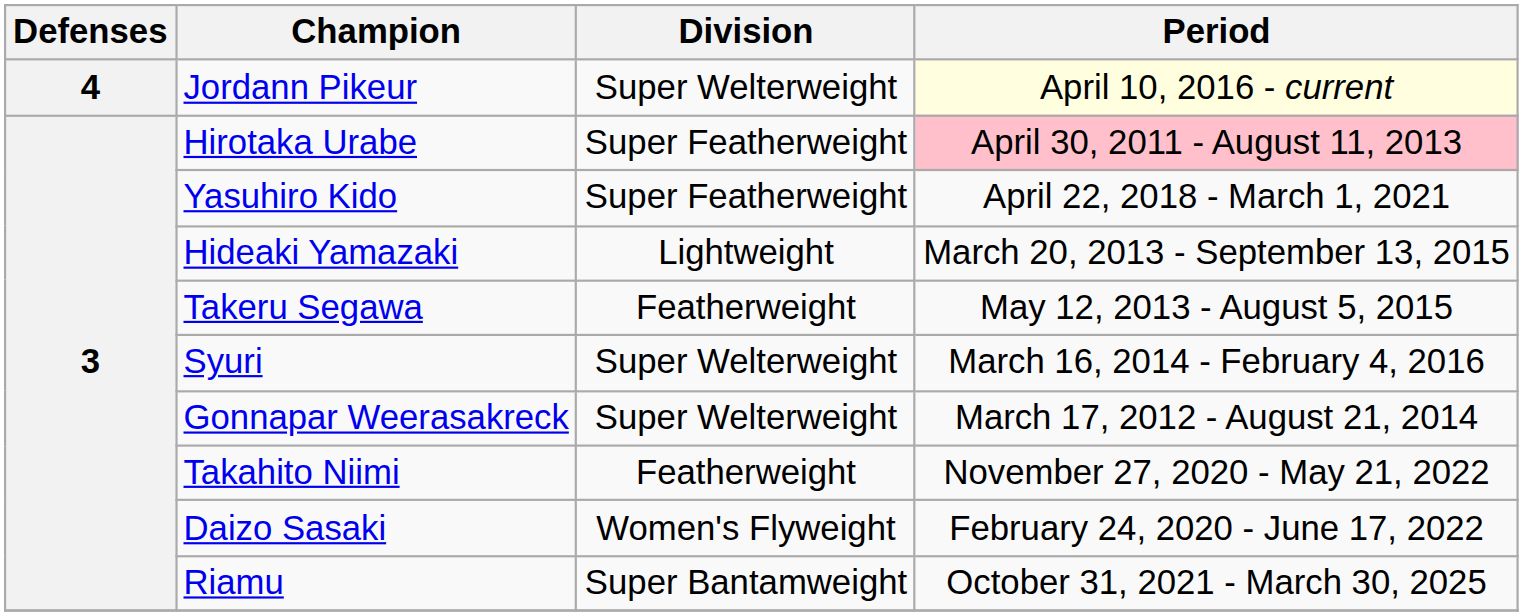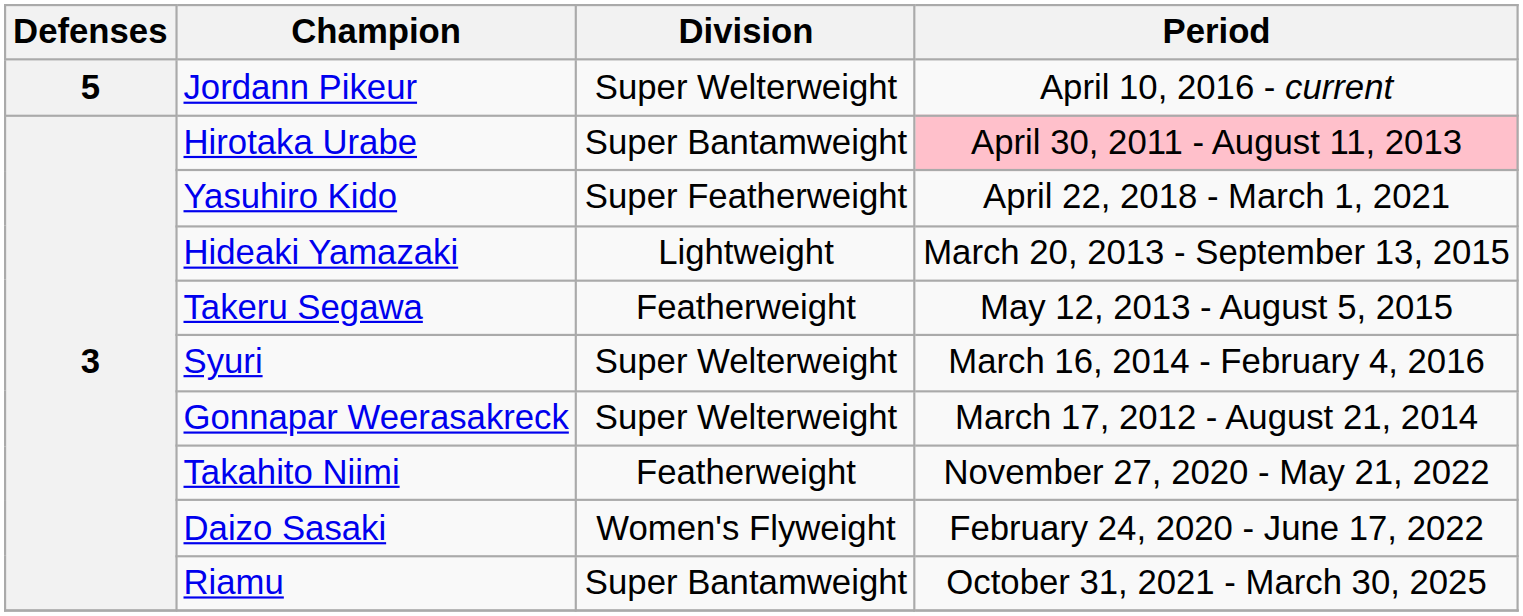 <table class="wikitable">
 <tr>
 <th>Defenses</th>
 <th>Champion</th>
 <th>Division</th>
 <th>Period</th>
 </tr>
 <tr>
-<th rowspan=1>4</th>
+<th rowspan=1>5</th>
 <td> <a href='#'>Jordann Pikeur</a></td>
 <td align=center>Super Welterweight</td>
-<td align=center style="background: lightyellow;">April 10, 2016 - <em>current</em></td>
+<td align=center>April 10, 2016 - <em>current</em></td>
 </tr>
 <tr>
 <th rowspan=9>3</th>
 <td> <a href='#'>Hirotaka Urabe</a></td>
-<td align=center>Super Featherweight</td>
+<td align=center>Super Bantamweight</td>
 <td align=center style="background: pink;">April 30, 2011 - August 11, 2013</td>
 </tr>
 <tr>
 <td> <a href='#'>Yasuhiro Kido</a></td>
 <td align=center>Super Featherweight</td>
 <td align=center>April 22, 2018 - March 1, 2021</td>
 </tr>
 <tr>
 <td> <a href='#'>Hideaki Yamazaki</a></td>
 <td align=center>Lightweight</td>
 <td align=center>March 20, 2013 - September 13, 2015</td>
 </tr>
 <tr>
 <td> <a href='#'>Takeru Segawa</a></td>
 <td align=center>Featherweight</td>
 <td align=center>May 12, 2013 - August 5, 2015</td>
 </tr>
 <tr>
 <td> <a href='#'>Syuri</a></td>
 <td align=center>Super Welterweight</td>
 <td align=center>March 16, 2014 - February 4, 2016</td>
 </tr>
 <tr>
 <td> <a href='#'>Gonnapar Weerasakreck</a></td>
 <td align=center>Super Welterweight</td>
 <td align=center>March 17, 2012 - August 21, 2014</td>
 </tr>
 <tr>
 <td> <a href='#'>Takahito Niimi</a></td>
 <td align=center>Featherweight</td>
 <td align=center>November 27, 2020 - May 21, 2022</td>
 </tr>
 <tr>
 <td> <a href='#'>Daizo Sasaki</a></td>
 <td align=center>Women's Flyweight</td>
 <td align=center>February 24, 2020 - June 17, 2022</td>
 </tr>
 <tr>
 <td> <a href='#'>Riamu</a></td>
 <td align=center>Super Bantamweight</td>
 <td align=center>October 31, 2021 - March 30, 2025</td>
 </tr>
 <tr>
 </tr>
 </table>
